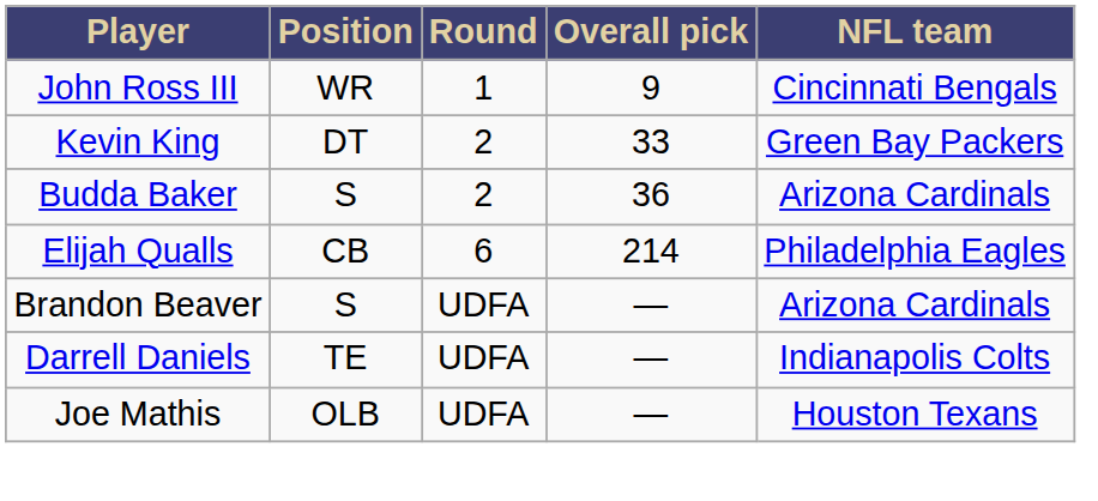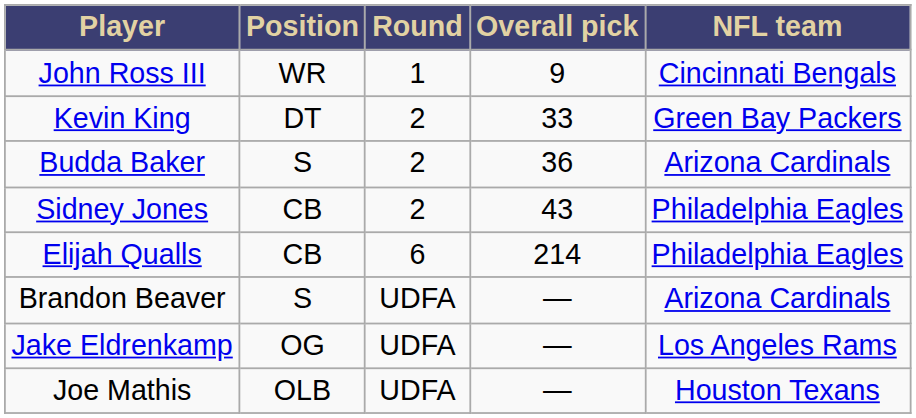 <table class="wikitable" border="1">
 <tr>
 <th style="background: #3B3E72; color: #E2D2A3">Player</th>
 <th style="background: #3B3E72; color: #E2D2A3">Position</th>
 <th style="background: #3B3E72; color: #E2D2A3">Round</th>
 <th style="background: #3B3E72; color: #E2D2A3">Overall pick</th>
 <th style="background: #3B3E72; color: #E2D2A3">NFL team</th>
 </tr>
 <tr align="center">
 <td><a href='#'>John Ross III</a></td>
 <td>WR</td>
 <td>1</td>
 <td>9</td>
 <td><a href='#'>Cincinnati Bengals</a></td>
 </tr>
 <tr align="center">
 <td><a href='#'>Kevin King</a></td>
 <td>DT</td>
 <td>2</td>
 <td>33</td>
 <td><a href='#'>Green Bay Packers</a></td>
 </tr>
 <tr align="center">
 <td><a href='#'>Budda Baker</a></td>
 <td>S</td>
 <td>2</td>
 <td>36</td>
 <td><a href='#'>Arizona Cardinals</a></td>
 </tr>
 <tr align="center">
+<td><a href='#'>Sidney Jones</a></td>
+<td>CB</td>
+<td>2</td>
+<td>43</td>
+<td><a href='#'>Philadelphia Eagles</a></td>
+</tr>
+<tr align="center">
 <td><a href='#'>Elijah Qualls</a></td>
 <td>CB</td>
 <td>6</td>
 <td>214</td>
 <td><a href='#'>Philadelphia Eagles</a></td>
 </tr>
 <tr align="center">
 <td>Brandon Beaver</td>
 <td>S</td>
 <td>UDFA</td>
 <td>—</td>
 <td><a href='#'>Arizona Cardinals</a></td>
 </tr>
 <tr align="center">
-<td><a href='#'>Darrell Daniels</a></td>
-<td>TE</td>
+<td><a href='#'>Jake Eldrenkamp</a></td>
+<td>OG</td>
 <td>UDFA</td>
 <td>—</td>
-<td><a href='#'>Indianapolis Colts</a></td>
+<td><a href='#'>Los Angeles Rams</a></td>
 </tr>
 <tr align="center">
 <td>Joe Mathis</td>
 <td>OLB</td>
 <td>UDFA</td>
 <td>—</td>
 <td><a href='#'>Houston Texans</a></td>
 </tr>
 </table>
